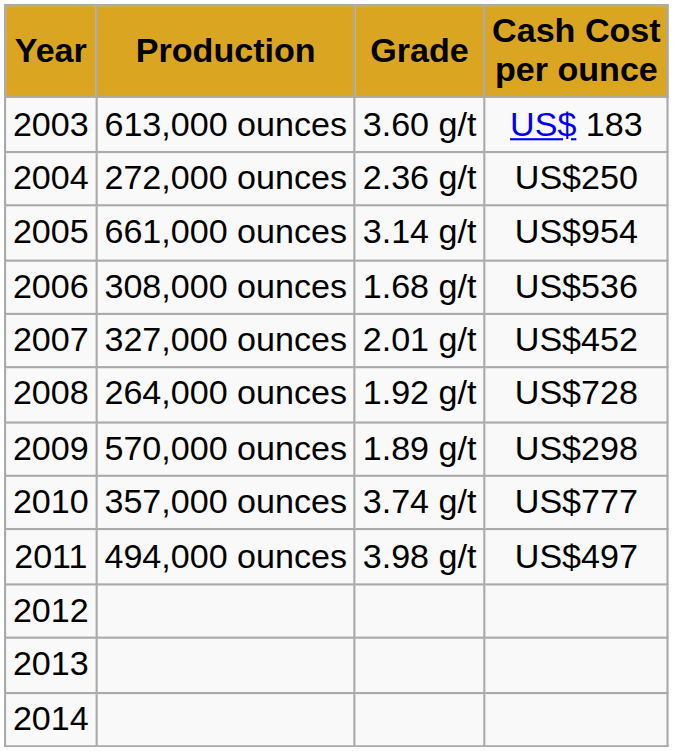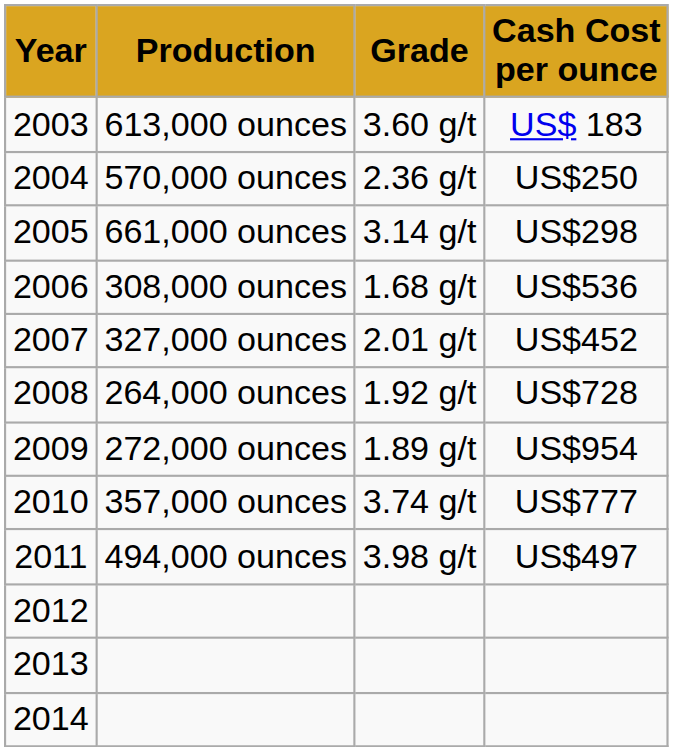 <table class="wikitable">
 <tr align="center" bgcolor="#DAA520">
 <td><strong>Year</strong></td>
 <td><strong>Production</strong></td>
 <td><strong>Grade</strong></td>
 <td><strong>Cash Cost<br>per ounce</strong></td>
 </tr>
 <tr align="center">
 <td>2003 </td>
 <td>613,000 ounces</td>
 <td>3.60 g/t</td>
 <td><a href='#'>US$</a> 183</td>
 </tr>
 <tr align="center">
 <td>2004 </td>
-<td>272,000 ounces</td>
+<td>570,000 ounces</td>
 <td>2.36 g/t</td>
 <td>US$250</td>
 </tr>
 <tr align="center">
 <td>2005 </td>
 <td>661,000 ounces</td>
 <td>3.14 g/t</td>
-<td>US$954</td>
+<td>US$298</td>
 </tr>
 <tr align="center">
 <td>2006 </td>
 <td>308,000 ounces</td>
 <td>1.68 g/t</td>
 <td>US$536</td>
 </tr>
 <tr align="center">
 <td>2007 </td>
 <td>327,000 ounces</td>
 <td>2.01 g/t</td>
 <td>US$452</td>
 </tr>
 <tr align="center">
 <td>2008 </td>
 <td>264,000 ounces</td>
 <td>1.92 g/t</td>
 <td>US$728</td>
 </tr>
 <tr align="center">
 <td>2009 </td>
-<td>570,000 ounces</td>
+<td>272,000 ounces</td>
 <td>1.89 g/t</td>
-<td>US$298</td>
+<td>US$954</td>
 </tr>
 <tr align="center">
 <td>2010</td>
 <td>357,000 ounces</td>
 <td>3.74 g/t</td>
 <td>US$777</td>
 </tr>
 <tr align="center">
 <td>2011</td>
 <td>494,000 ounces</td>
 <td>3.98 g/t</td>
 <td>US$497</td>
 </tr>
 <tr align="center">
 <td>2012</td>
 <td></td>
 <td></td>
 <td></td>
 </tr>
 <tr align="center">
 <td>2013</td>
 <td></td>
 <td></td>
 <td></td>
 </tr>
 <tr align="center">
 <td>2014</td>
 <td></td>
 <td></td>
 <td></td>
 </tr>
 </table>
